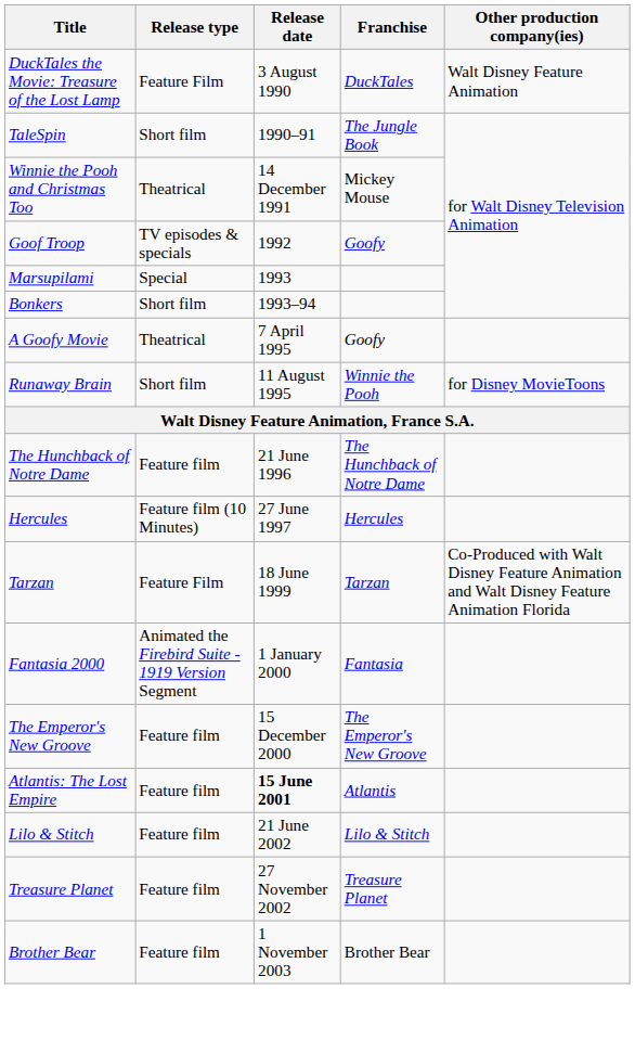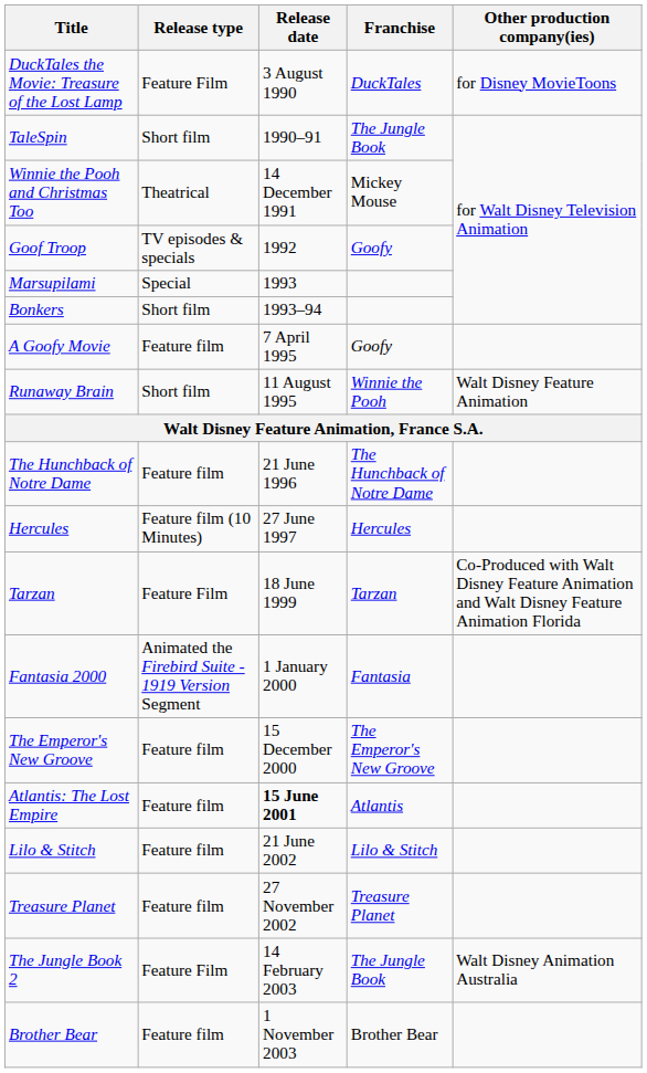 <table class="wikitable sortable">
 <tr>
 <th>Title</th>
 <th>Release type</th>
 <th>Release date</th>
 <th>Franchise</th>
 <th>Other production company(ies)</th>
 </tr>
 <tr>
 <td><em><a href='#'>DuckTales the Movie: Treasure of the Lost Lamp</a></em></td>
 <td>Feature Film</td>
 <td>3 August 1990</td>
 <td><em><a href='#'>DuckTales</a></em></td>
-<td>Walt Disney Feature Animation</td>
+<td>for <a href='#'>Disney MovieToons</a></td>
 </tr>
 <tr>
 <td><em><a href='#'>TaleSpin</a></em></td>
 <td>Short film</td>
 <td>1990–91</td>
 <td><em><a href='#'>The Jungle Book</a></em></td>
 <td rowspan=5>for <a href='#'>Walt Disney Television Animation</a></td>
 </tr>
 <tr>
 <td><em><a href='#'>Winnie the Pooh and Christmas Too</a></em></td>
 <td>Theatrical</td>
 <td>14 December 1991</td>
 <td>Mickey Mouse</td>
 </tr>
 <tr>
 <td><em><a href='#'>Goof Troop</a></em></td>
 <td>TV episodes & specials</td>
 <td>1992</td>
 <td><em><a href='#'>Goofy</a></em></td>
 </tr>
 <tr>
 <td><em><a href='#'>Marsupilami</a></em></td>
 <td>Special</td>
 <td>1993</td>
 <td></td>
 </tr>
 <tr>
 <td><em><a href='#'>Bonkers</a></em></td>
 <td>Short film</td>
 <td>1993–94</td>
 <td></td>
 </tr>
 <tr>
 <td><em><a href='#'>A Goofy Movie</a></em></td>
-<td>Theatrical</td>
+<td>Feature film</td>
 <td>7 April 1995</td>
 <td><em>Goofy</em></td>
 <td></td>
 </tr>
 <tr>
 <td><em><a href='#'>Runaway Brain</a></em></td>
 <td>Short film</td>
 <td>11 August 1995</td>
 <td><em><a href='#'>Winnie the Pooh</a></em></td>
-<td>for <a href='#'>Disney MovieToons</a></td>
+<td>Walt Disney Feature Animation</td>
 </tr>
 <tr>
 <th colspan="5">Walt Disney Feature Animation, France S.A.</th>
 </tr>
 <tr>
 <td><em><a href='#'>The Hunchback of Notre Dame</a></em></td>
 <td>Feature film</td>
 <td>21 June 1996</td>
 <td><em><a href='#'>The Hunchback of Notre Dame</a></em></td>
 <td></td>
 </tr>
 <tr>
 <td><em><a href='#'>Hercules</a></em></td>
 <td>Feature film (10 Minutes)</td>
 <td>27 June 1997</td>
 <td><em><a href='#'>Hercules</a></em></td>
 <td></td>
 </tr>
 <tr>
 <td><em><a href='#'>Tarzan</a></em></td>
 <td>Feature Film</td>
 <td>18 June 1999</td>
 <td><em><a href='#'>Tarzan</a></em></td>
 <td>Co-Produced with Walt Disney Feature Animation and Walt Disney Feature Animation Florida</td>
 </tr>
 <tr>
 <td><em><a href='#'>Fantasia 2000</a></em></td>
 <td>Animated the <em><a href='#'>Firebird Suite - 1919 Version</a></em> Segment</td>
 <td>1 January 2000</td>
 <td><em><a href='#'>Fantasia</a></em></td>
 <td></td>
 </tr>
 <tr>
 <td><em><a href='#'>The Emperor's New Groove</a></em></td>
 <td>Feature film</td>
 <td>15 December 2000</td>
 <td><em><a href='#'>The Emperor's New Groove</a></em></td>
 <td></td>
 </tr>
 <tr>
 <td><em><a href='#'>Atlantis: The Lost Empire</a></em></td>
 <td>Feature film</td>
 <td><strong>15 June 2001</strong></td>
 <td><em><a href='#'>Atlantis</a></em></td>
 <td></td>
 </tr>
 <tr>
 <td><em><a href='#'>Lilo & Stitch</a></em></td>
 <td>Feature film</td>
 <td>21 June 2002</td>
 <td><em><a href='#'>Lilo & Stitch</a></em></td>
 <td></td>
 </tr>
 <tr>
 <td><em><a href='#'>Treasure Planet</a></em></td>
 <td>Feature film</td>
 <td>27 November 2002</td>
 <td><em><a href='#'>Treasure Planet</a></em></td>
 <td></td>
 </tr>
 <tr>
+<td><em><a href='#'>The Jungle Book 2</a></em></td>
+<td>Feature Film</td>
+<td>14 February 2003</td>
+<td><em><a href='#'>The Jungle Book</a></em></td>
+<td>Walt Disney Animation Australia</td>
+</tr>
+<tr>
 <td><em><a href='#'>Brother Bear</a></em></td>
 <td>Feature film</td>
 <td>1 November 2003</td>
 <td>Brother Bear</td>
 <td></td>
 </tr>
 </table>
